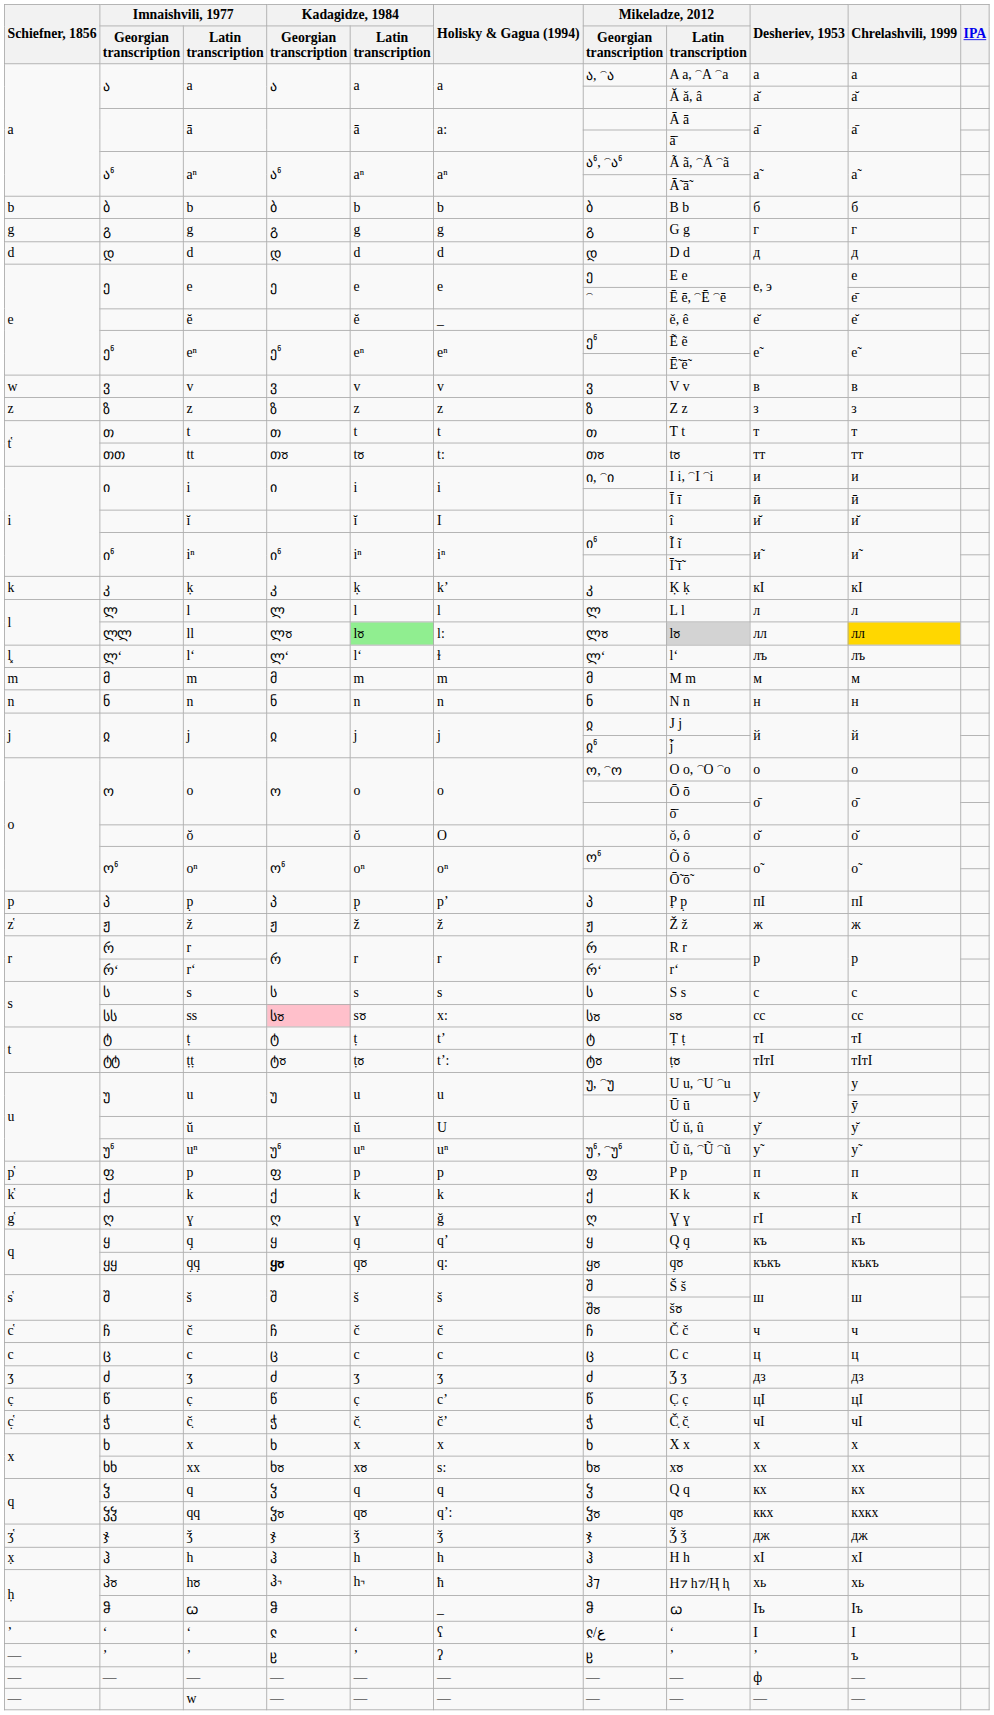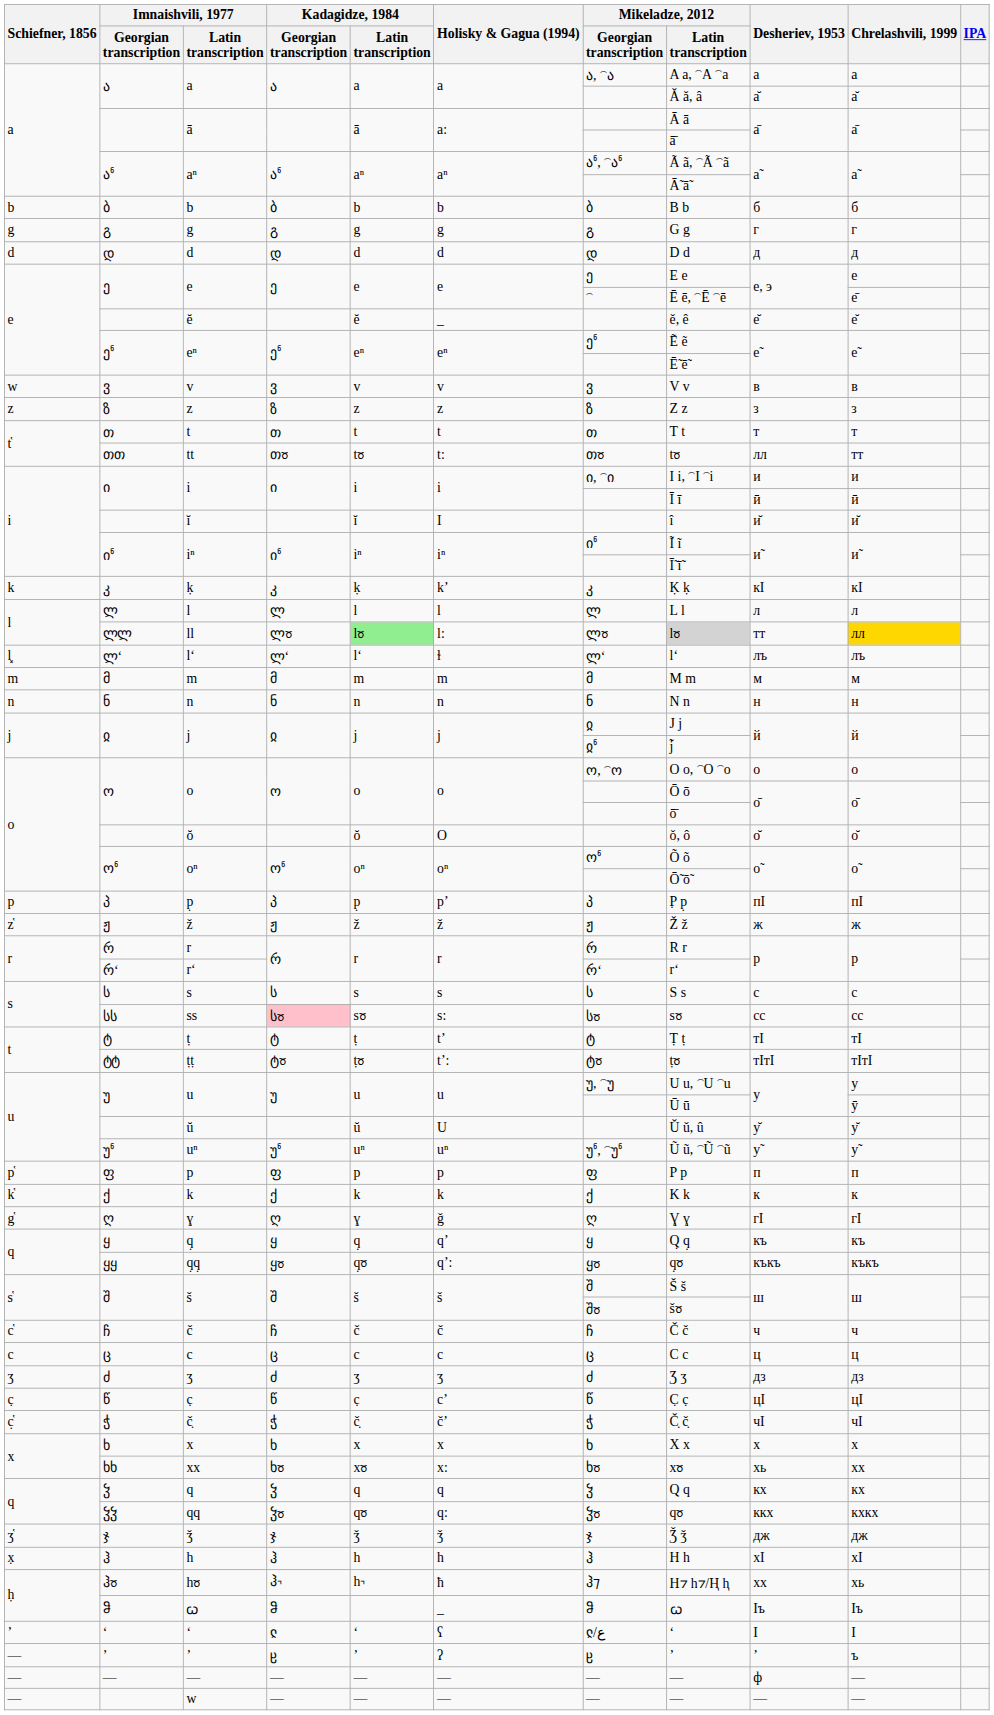 <table class="wikitable">
 <tr>
 <th rowspan="2">Schiefner, 1856</th>
 <th colspan="2">Imnaishvili, 1977</th>
 <th colspan="2">Kadagidze, 1984</th>
 <th rowspan="2">Holisky & Gagua (1994)</th>
 <th colspan="2">Mikeladze, 2012</th>
 <th rowspan="2">Desheriev, 1953</th>
 <th rowspan="2">Chrelashvili, 1999</th>
 <th rowspan="2"><a href='#'>IPA</a></th>
 </tr>
 <tr>
 <th>Georgian<br>transcription</th>
 <th>Latin<br>transcription</th>
 <th>Georgian<br>transcription</th>
 <th>Latin<br>transcription</th>
 <th>Georgian<br>transcription</th>
 <th>Latin<br>transcription</th>
 </tr>
 <tr>
 <td rowspan="6">a</td>
 <td rowspan="2">ა</td>
 <td rowspan="2">a</td>
 <td rowspan="2">ა</td>
 <td rowspan="2">a</td>
 <td rowspan="2">a</td>
 <td>ა, <small>⁀</small>ა</td>
 <td>A a, <small>⁀</small>A <small>⁀</small>a</td>
 <td>а</td>
 <td>а</td>
 <td></td>
 </tr>
 <tr>
 <td></td>
 <td>Ǎ ǎ, â</td>
 <td>а͏̆</td>
 <td>а͏̆</td>
 <td></td>
 </tr>
 <tr>
 <td rowspan="2"></td>
 <td rowspan="2">ā</td>
 <td rowspan="2"></td>
 <td rowspan="2">ā</td>
 <td rowspan="2">a:</td>
 <td></td>
 <td>Ā ā</td>
 <td rowspan="2">а̄</td>
 <td rowspan="2">а̄</td>
 <td></td>
 </tr>
 <tr>
 <td></td>
 <td>ā̄</td>
 <td></td>
 </tr>
 <tr>
 <td rowspan="2">აჼ</td>
 <td rowspan="2">aⁿ</td>
 <td rowspan="2">აჼ</td>
 <td rowspan="2">aⁿ</td>
 <td rowspan="2">aⁿ</td>
 <td>აჼ, <small>⁀</small>აჼ</td>
 <td>Ã ã, <small>⁀</small>Ã <small>⁀</small>ã</td>
 <td rowspan="2">а̃</td>
 <td rowspan="2">а̃</td>
 <td></td>
 </tr>
 <tr>
 <td></td>
 <td>Ā̃ ā̃</td>
 <td></td>
 </tr>
 <tr>
 <td>b</td>
 <td>ბ</td>
 <td>b</td>
 <td>ბ</td>
 <td>b</td>
 <td>b</td>
 <td>ბ</td>
 <td>B b</td>
 <td>б</td>
 <td>б</td>
 <td></td>
 </tr>
 <tr>
 <td>g</td>
 <td>გ</td>
 <td>g</td>
 <td>გ</td>
 <td>g</td>
 <td>g</td>
 <td>გ</td>
 <td>G g</td>
 <td>г</td>
 <td>г</td>
 <td></td>
 </tr>
 <tr>
 <td>d</td>
 <td>დ</td>
 <td>d</td>
 <td>დ</td>
 <td>d</td>
 <td>d</td>
 <td>დ</td>
 <td>D d</td>
 <td>д</td>
 <td>д</td>
 <td></td>
 </tr>
 <tr>
 <td rowspan="5">e</td>
 <td rowspan="2">ე</td>
 <td rowspan="2">e</td>
 <td rowspan="2">ე</td>
 <td rowspan="2">e</td>
 <td rowspan="2">e</td>
 <td>ე</td>
 <td>E e</td>
 <td rowspan="2">е, э</td>
 <td>е</td>
 <td></td>
 </tr>
 <tr>
 <td><small>⁀</small></td>
 <td>Ē ē, <small>⁀</small>Ē <small>⁀</small>ē</td>
 <td>е̄</td>
 <td></td>
 </tr>
 <tr>
 <td></td>
 <td>ĕ</td>
 <td></td>
 <td>ĕ</td>
 <td>_</td>
 <td></td>
 <td>ě, ê</td>
 <td>е͏̆</td>
 <td>е͏̆</td>
 <td></td>
 </tr>
 <tr>
 <td rowspan="2">ეჼ</td>
 <td rowspan="2">eⁿ</td>
 <td rowspan="2">ეჼ</td>
 <td rowspan="2">eⁿ</td>
 <td rowspan="2">eⁿ</td>
 <td>ეჼ</td>
 <td>Ẽ ẽ</td>
 <td rowspan="2">е̃</td>
 <td rowspan="2">е̃</td>
 <td></td>
 </tr>
 <tr>
 <td></td>
 <td>Ē̃ ē̃</td>
 <td></td>
 </tr>
 <tr>
 <td>w</td>
 <td>ვ</td>
 <td>v</td>
 <td>ვ</td>
 <td>v</td>
 <td>v</td>
 <td>ვ</td>
 <td>V v</td>
 <td>в</td>
 <td>в</td>
 <td></td>
 </tr>
 <tr>
 <td>z</td>
 <td>ზ</td>
 <td>z</td>
 <td>ზ</td>
 <td>z</td>
 <td>z</td>
 <td>ზ</td>
 <td>Z z</td>
 <td>з</td>
 <td>з</td>
 <td></td>
 </tr>
 <tr>
 <td rowspan="2">t̔</td>
 <td>თ</td>
 <td>t</td>
 <td>თ</td>
 <td>t</td>
 <td>t</td>
 <td>თ</td>
 <td>T t</td>
 <td>т</td>
 <td>т</td>
 <td></td>
 </tr>
 <tr>
 <td>თთ</td>
 <td>tt</td>
 <td>თჾ</td>
 <td>tჾ</td>
 <td>t:</td>
 <td>თჾ</td>
 <td>tჾ</td>
-<td>тт</td>
+<td>лл</td>
 <td>тт</td>
 <td></td>
 </tr>
 <tr>
 <td rowspan="5">i</td>
 <td rowspan="2">ი</td>
 <td rowspan="2">i</td>
 <td rowspan="2">ი</td>
 <td rowspan="2">i</td>
 <td rowspan="2">i</td>
 <td>ი, <small>⁀</small>ი</td>
 <td>I i, <small>⁀</small>I<small> ⁀</small>i</td>
 <td>и</td>
 <td>и</td>
 <td></td>
 </tr>
 <tr>
 <td></td>
 <td>Ī ī</td>
 <td>ӣ</td>
 <td>ӣ</td>
 <td></td>
 </tr>
 <tr>
 <td></td>
 <td>ĭ</td>
 <td></td>
 <td>ĭ</td>
 <td>I</td>
 <td></td>
 <td>î</td>
 <td>и͏̆</td>
 <td>и͏̆</td>
 <td></td>
 </tr>
 <tr>
 <td rowspan="2">იჼ</td>
 <td rowspan="2">iⁿ</td>
 <td rowspan="2">იჼ</td>
 <td rowspan="2">iⁿ</td>
 <td rowspan="2">iⁿ</td>
 <td>იჼ</td>
 <td>Ĩ ĩ</td>
 <td rowspan="2">и̃</td>
 <td rowspan="2">и̃</td>
 <td></td>
 </tr>
 <tr>
 <td></td>
 <td>Ī̃ ī̃</td>
 <td></td>
 </tr>
 <tr>
 <td>k</td>
 <td>კ</td>
 <td>ḳ</td>
 <td>კ</td>
 <td>ḳ</td>
 <td>kʼ</td>
 <td>კ</td>
 <td>Ḳ ḳ</td>
 <td>кӀ</td>
 <td>кӀ</td>
 <td></td>
 </tr>
 <tr>
 <td rowspan="2">l</td>
 <td>ლ</td>
 <td>l</td>
 <td>ლ</td>
 <td>l</td>
 <td>l</td>
 <td>ლ</td>
 <td>L l</td>
 <td>л</td>
 <td>л</td>
 <td></td>
 </tr>
 <tr>
 <td>ლლ</td>
 <td>ll</td>
 <td>ლჾ</td>
 <td style="background: lightgreen;">lჾ</td>
 <td>l:</td>
 <td>ლჾ</td>
 <td style="background: lightgrey;">lჾ</td>
-<td>лл</td>
+<td>тт</td>
 <td style="background: gold;">лл</td>
 <td></td>
 </tr>
 <tr>
 <td>l͓</td>
 <td>ლʻ</td>
 <td>lʻ</td>
 <td>ლʻ</td>
 <td>lʻ</td>
 <td>ɫ</td>
 <td>ლʻ</td>
 <td>lʻ</td>
 <td>лъ</td>
 <td>лъ</td>
 <td></td>
 </tr>
 <tr>
 <td>m</td>
 <td>მ</td>
 <td>m</td>
 <td>მ</td>
 <td>m</td>
 <td>m</td>
 <td>მ</td>
 <td>M m</td>
 <td>м</td>
 <td>м</td>
 <td></td>
 </tr>
 <tr>
 <td>n</td>
 <td>ნ</td>
 <td>n</td>
 <td>ნ</td>
 <td>n</td>
 <td>n</td>
 <td>ნ</td>
 <td>N n</td>
 <td>н</td>
 <td>н</td>
 <td></td>
 </tr>
 <tr>
 <td rowspan="2">j</td>
 <td rowspan="2">ჲ</td>
 <td rowspan="2">j</td>
 <td rowspan="2">ჲ</td>
 <td rowspan="2">j</td>
 <td rowspan="2">j</td>
 <td>ჲ</td>
 <td>J j</td>
 <td rowspan="2">й</td>
 <td rowspan="2">й</td>
 <td></td>
 </tr>
 <tr>
 <td>ჲჼ</td>
 <td>j̇̃</td>
 <td></td>
 </tr>
 <tr>
 <td rowspan="6">o</td>
 <td rowspan="3">ო</td>
 <td rowspan="3">o</td>
 <td rowspan="3">ო</td>
 <td rowspan="3">o</td>
 <td rowspan="3">o</td>
 <td>ო, <small>⁀</small>ო</td>
 <td>O o, <small>⁀</small>O <small>⁀</small>o</td>
 <td>о</td>
 <td>о</td>
 <td></td>
 </tr>
 <tr>
 <td></td>
 <td>Ō ō</td>
 <td rowspan="2">о̄</td>
 <td rowspan="2">о̄</td>
 <td></td>
 </tr>
 <tr>
 <td></td>
 <td>ō̄</td>
 <td></td>
 </tr>
 <tr>
 <td></td>
 <td>ŏ</td>
 <td></td>
 <td>ŏ</td>
 <td>O</td>
 <td></td>
 <td>ǒ, ô</td>
 <td>о͏̆</td>
 <td>о͏̆</td>
 <td></td>
 </tr>
 <tr>
 <td rowspan="2">ოჼ</td>
 <td rowspan="2">oⁿ</td>
 <td rowspan="2">ოჼ</td>
 <td rowspan="2">oⁿ</td>
 <td rowspan="2">oⁿ</td>
 <td>ოჼ</td>
 <td>Õ õ</td>
 <td rowspan="2">о̃</td>
 <td rowspan="2">о̃</td>
 <td></td>
 </tr>
 <tr>
 <td></td>
 <td>Ō̃ ō̃</td>
 <td></td>
 </tr>
 <tr>
 <td>p</td>
 <td>პ</td>
 <td>p̣</td>
 <td>პ</td>
 <td>p̣</td>
 <td>pʼ</td>
 <td>პ</td>
 <td>P̣ p̣</td>
 <td>пӀ</td>
 <td>пӀ</td>
 <td></td>
 </tr>
 <tr>
 <td>z̔</td>
 <td>ჟ</td>
 <td>ž</td>
 <td>ჟ</td>
 <td>ž</td>
 <td>ž</td>
 <td>ჟ</td>
 <td>Ž ž</td>
 <td>ж</td>
 <td>ж</td>
 <td></td>
 </tr>
 <tr>
 <td rowspan="2">r</td>
 <td>რ</td>
 <td>r</td>
 <td rowspan="2">რ</td>
 <td rowspan="2">r</td>
 <td rowspan="2">r</td>
 <td>რ</td>
 <td>R r</td>
 <td rowspan="2">р</td>
 <td rowspan="2">р</td>
 <td></td>
 </tr>
 <tr>
 <td>რʻ</td>
 <td>rʻ</td>
 <td>რʻ</td>
 <td>rʻ</td>
 <td></td>
 </tr>
 <tr>
 <td rowspan="2">s</td>
 <td>ს</td>
 <td>s</td>
 <td>ს</td>
 <td>s</td>
 <td>s</td>
 <td>ს</td>
 <td>S s</td>
 <td>с</td>
 <td>с</td>
 <td></td>
 </tr>
 <tr>
 <td>სს</td>
 <td>ss</td>
 <td style="background: pink;">სჾ</td>
 <td>sჾ</td>
-<td>x:</td>
+<td>s:</td>
 <td>სჾ</td>
 <td>sჾ</td>
 <td>сс</td>
 <td>сс</td>
 <td></td>
 </tr>
 <tr>
 <td rowspan="2">t</td>
 <td>ტ</td>
 <td>ṭ</td>
 <td>ტ</td>
 <td>ṭ</td>
 <td>tʼ</td>
 <td>ტ</td>
 <td>Ṭ ṭ</td>
 <td>тӀ</td>
 <td>тӀ</td>
 <td></td>
 </tr>
 <tr>
 <td>ტტ</td>
 <td>ṭṭ</td>
 <td>ტჾ</td>
 <td>ṭჾ</td>
 <td>tʼ:</td>
 <td>ტჾ</td>
 <td>ṭჾ</td>
 <td>тӀтӀ</td>
 <td>тӀтӀ</td>
 <td></td>
 </tr>
 <tr>
 <td rowspan="4">u</td>
 <td rowspan="2">უ</td>
 <td rowspan="2">u</td>
 <td rowspan="2">უ</td>
 <td rowspan="2">u</td>
 <td rowspan="2">u</td>
 <td>უ, <small>⁀</small>უ</td>
 <td>U u, <small>⁀</small>U <small>⁀</small>u</td>
 <td rowspan="2">у</td>
 <td>у</td>
 <td></td>
 </tr>
 <tr>
 <td></td>
 <td>Ū ū</td>
 <td>ӯ</td>
 <td></td>
 </tr>
 <tr>
 <td></td>
 <td>ŭ</td>
 <td></td>
 <td>ŭ</td>
 <td>U</td>
 <td></td>
 <td>Ǔ ǔ, û</td>
 <td>у͏̆</td>
 <td>у͏̆</td>
 <td></td>
 </tr>
 <tr>
 <td>უჼ</td>
 <td>uⁿ</td>
 <td>უჼ</td>
 <td>uⁿ</td>
 <td>uⁿ</td>
 <td>უჼ, <small>⁀</small>უჼ</td>
 <td>Ũ ũ, <small>⁀</small>Ũ <small>⁀</small>ũ</td>
 <td>у̃</td>
 <td>у̃</td>
 <td></td>
 </tr>
 <tr>
 <td>p̔</td>
 <td>ფ</td>
 <td>p</td>
 <td>ფ</td>
 <td>p</td>
 <td>p</td>
 <td>ფ</td>
 <td>P p</td>
 <td>п</td>
 <td>п</td>
 <td></td>
 </tr>
 <tr>
 <td>k̔</td>
 <td>ქ</td>
 <td>k</td>
 <td>ქ</td>
 <td>k</td>
 <td>k</td>
 <td>ქ</td>
 <td>K k</td>
 <td>к</td>
 <td>к</td>
 <td></td>
 </tr>
 <tr>
 <td>g̔</td>
 <td>ღ</td>
 <td>ɣ</td>
 <td>ღ</td>
 <td>ɣ</td>
 <td>ǧ</td>
 <td>ღ</td>
 <td>Ɣ ɣ</td>
 <td>гӀ</td>
 <td>гӀ</td>
 <td></td>
 </tr>
 <tr>
 <td rowspan="2">q</td>
 <td>ყ</td>
 <td>q̣</td>
 <td>ყ</td>
 <td>q̣</td>
 <td>qʼ</td>
 <td>ყ</td>
 <td>Q̣ q̣</td>
 <td>къ</td>
 <td>къ</td>
 <td></td>
 </tr>
 <tr>
 <td>ყყ</td>
 <td>q̣q̣</td>
-<td><strong>ყჾ</strong></td>
+<td>ყჾ</td>
 <td>q̣ჾ</td>
-<td>q:</td>
+<td>qʼ:</td>
 <td>ყჾ</td>
 <td>q̣ჾ</td>
 <td>къкъ</td>
 <td>къкъ</td>
 <td></td>
 </tr>
 <tr>
 <td rowspan="2">s̔</td>
 <td rowspan="2">შ</td>
 <td rowspan="2">š</td>
 <td rowspan="2">შ</td>
 <td rowspan="2">š</td>
 <td rowspan="2">š</td>
 <td>შ</td>
 <td>Š š</td>
 <td rowspan="2">ш</td>
 <td rowspan="2">ш</td>
 <td></td>
 </tr>
 <tr>
 <td>შჾ</td>
 <td>šჾ</td>
 <td></td>
 </tr>
 <tr>
 <td>c̔</td>
 <td>ჩ</td>
 <td>č</td>
 <td>ჩ</td>
 <td>č</td>
 <td>č</td>
 <td>ჩ</td>
 <td>Č č</td>
 <td>ч</td>
 <td>ч</td>
 <td></td>
 </tr>
 <tr>
 <td>c</td>
 <td>ც</td>
 <td>c</td>
 <td>ც</td>
 <td>c</td>
 <td>c</td>
 <td>ც</td>
 <td>C c</td>
 <td>ц</td>
 <td>ц</td>
 <td></td>
 </tr>
 <tr>
 <td>ʒ</td>
 <td>ძ</td>
 <td>ʒ</td>
 <td>ძ</td>
 <td>ʒ</td>
 <td>ʒ</td>
 <td>ძ</td>
 <td>Ʒ ʒ</td>
 <td>дз</td>
 <td>дз</td>
 <td></td>
 </tr>
 <tr>
 <td>c̣</td>
 <td>წ</td>
 <td>c̣</td>
 <td>წ</td>
 <td>c̣</td>
 <td>cʼ</td>
 <td>წ</td>
 <td>C̣ c̣</td>
 <td>цӀ</td>
 <td>цӀ</td>
 <td></td>
 </tr>
 <tr>
 <td>c̣̔</td>
 <td>ჭ</td>
 <td>č̣</td>
 <td>ჭ</td>
 <td>č̣</td>
 <td>čʼ</td>
 <td>ჭ</td>
 <td>Č̣ č̣</td>
 <td>чӀ</td>
 <td>чӀ</td>
 <td></td>
 </tr>
 <tr>
 <td rowspan="2">x</td>
 <td>ხ</td>
 <td>x</td>
 <td>ხ</td>
 <td>x</td>
 <td>x</td>
 <td>ხ</td>
 <td>X x</td>
 <td>х</td>
 <td>х</td>
 <td></td>
 </tr>
 <tr>
 <td>ხხ</td>
 <td>xx</td>
 <td>ხჾ</td>
 <td>xჾ</td>
-<td>s:</td>
+<td>x:</td>
 <td>ხჾ</td>
 <td>xჾ</td>
-<td>хх</td>
+<td>хь</td>
 <td>хх</td>
 <td></td>
 </tr>
 <tr>
 <td rowspan="2">q</td>
 <td>ჴ</td>
 <td>q</td>
 <td>ჴ</td>
 <td>q</td>
 <td>q</td>
 <td>ჴ</td>
 <td>Q q</td>
 <td>кх</td>
 <td>кх</td>
 <td></td>
 </tr>
 <tr>
 <td>ჴჴ</td>
 <td>qq</td>
 <td>ჴჾ</td>
 <td>qჾ</td>
-<td>qʼ:</td>
+<td>q:</td>
 <td>ჴჾ</td>
 <td>qჾ</td>
 <td>ккх</td>
 <td>кхкх</td>
 <td></td>
 </tr>
 <tr>
 <td>ʒ̔</td>
 <td>ჯ</td>
 <td>ǯ</td>
 <td>ჯ</td>
 <td>ǯ</td>
 <td>ǯ</td>
 <td>ჯ</td>
 <td>Ǯ ǯ</td>
 <td>дж</td>
 <td>дж</td>
 <td></td>
 </tr>
 <tr>
 <td>x̣</td>
 <td>ჰ</td>
 <td>h</td>
 <td>ჰ</td>
 <td>h</td>
 <td>h</td>
 <td>ჰ</td>
 <td>H h</td>
 <td>хӀ</td>
 <td>хӀ</td>
 <td></td>
 </tr>
 <tr>
 <td rowspan="2">ḥ</td>
 <td>ჰჾ</td>
 <td>hჾ</td>
 <td>ჰ<sub>⌝</sub></td>
 <td>h<sub>⌝</sub></td>
 <td>ħ</td>
 <td>ჰ⁊</td>
 <td>H⁊ h⁊/Ⱨ ⱨ</td>
-<td>хь</td>
+<td>хх</td>
 <td>хь</td>
 <td></td>
 </tr>
 <tr>
 <td>ჵ</td>
 <td>ꞷ</td>
 <td>ჵ</td>
 <td></td>
 <td>_</td>
 <td>ჵ</td>
 <td>ꞷ</td>
 <td>Ӏъ</td>
 <td>Ӏъ</td>
 <td></td>
 </tr>
 <tr>
 <td>ʼ</td>
 <td>ʻ</td>
 <td>ʻ</td>
 <td>ჺ</td>
 <td>ʻ</td>
 <td>ʕ</td>
 <td>ჺ/ع</td>
 <td>ʻ</td>
 <td>Ӏ</td>
 <td>Ӏ</td>
 <td></td>
 </tr>
 <tr>
 <td>—</td>
 <td>ʼ</td>
 <td>ʼ</td>
 <td>ჸ</td>
 <td>ʼ</td>
 <td>ʔ</td>
 <td>ჸ</td>
 <td>ʼ</td>
 <td>ʼ</td>
 <td>ъ</td>
 <td></td>
 </tr>
 <tr>
 <td>—</td>
 <td>—</td>
 <td>—</td>
 <td>—</td>
 <td>—</td>
 <td>—</td>
 <td>—</td>
 <td>—</td>
 <td>ф</td>
 <td>—</td>
 <td></td>
 </tr>
 <tr>
 <td>—</td>
 <td></td>
 <td>w</td>
 <td>—</td>
 <td>—</td>
 <td>—</td>
 <td>—</td>
 <td>—</td>
 <td>—</td>
 <td>—</td>
 <td></td>
 </tr>
 </table>
